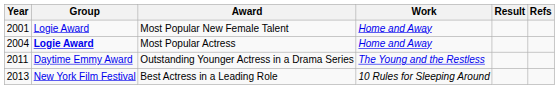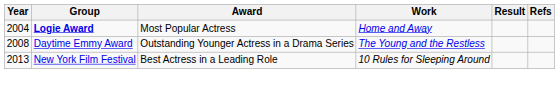 <table class="wikitable">
 <tr>
 <th>Year</th>
 <th>Group</th>
 <th>Award</th>
 <th>Work</th>
 <th>Result</th>
 <th>Refs</th>
 </tr>
 <tr>
-<td>2001</td>
-<td><a href='#'>Logie Award</a></td>
-<td>Most Popular New Female Talent</td>
-<td><em><a href='#'>Home and Away</a></em></td>
-<td></td>
-<td style="text-align:center;"></td>
-</tr>
-<tr>
 <td>2004</td>
 <td><strong><a href='#'>Logie Award</a></strong></td>
 <td>Most Popular Actress</td>
 <td><em><a href='#'>Home and Away</a></em></td>
 <td></td>
 <td></td>
 </tr>
 <tr>
-<td>2011</td>
+<td>2008</td>
 <td><a href='#'>Daytime Emmy Award</a></td>
 <td>Outstanding Younger Actress in a Drama Series</td>
 <td><em><a href='#'>The Young and the Restless</a></em></td>
 <td></td>
 <td></td>
 </tr>
 <tr>
 <td>2013</td>
 <td><a href='#'>New York Film Festival</a></td>
 <td>Best Actress in a Leading Role</td>
 <td><em>10 Rules for Sleeping Around</em></td>
 <td></td>
 <td style="text-align:center;"></td>
 </tr>
 </table>
